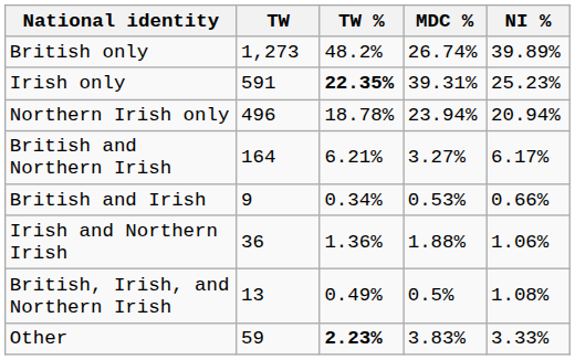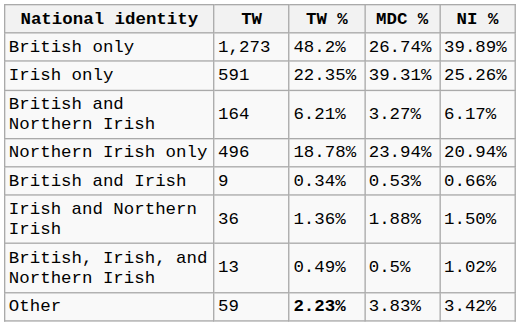 <table class="wikitable" style="border:1px solid darkgray;">
 <tr>
 <th width="150">National identity</th>
 <th width="50">TW</th>
 <th width="50">TW %</th>
 <th width="50">MDC %</th>
 <th width="50">NI %</th>
 </tr>
 <tr>
 <td>British only</td>
 <td>1,273</td>
 <td>48.2%</td>
 <td>26.74%</td>
 <td>39.89%</td>
 </tr>
 <tr>
 <td>Irish only</td>
 <td>591</td>
-<td><strong>22.35%</strong></td>
+<td>22.35%</td>
 <td>39.31%</td>
-<td>25.23%</td>
+<td>25.26%</td>
+</tr>
+<tr>
+<td>British and Northern Irish</td>
+<td>164</td>
+<td>6.21%</td>
+<td>3.27%</td>
+<td>6.17%</td>
 </tr>
 <tr>
 <td>Northern Irish only</td>
 <td>496</td>
 <td>18.78%</td>
 <td>23.94%</td>
 <td>20.94%</td>
-</tr>
-<tr>
-<td>British and Northern Irish</td>
-<td>164</td>
-<td>6.21%</td>
-<td>3.27%</td>
-<td>6.17%</td>
 </tr>
 <tr>
 <td>British and Irish</td>
 <td>9</td>
 <td>0.34%</td>
 <td>0.53%</td>
 <td>0.66%</td>
 </tr>
 <tr>
 <td>Irish and Northern Irish</td>
 <td>36</td>
 <td>1.36%</td>
 <td>1.88%</td>
-<td>1.06%</td>
+<td>1.50%</td>
 </tr>
 <tr>
 <td>British, Irish, and Northern Irish</td>
 <td>13</td>
 <td>0.49%</td>
 <td>0.5%</td>
-<td>1.08%</td>
+<td>1.02%</td>
 </tr>
 <tr>
 <td>Other</td>
 <td>59</td>
 <td><strong>2.23%</strong></td>
 <td>3.83%</td>
-<td>3.33%</td>
+<td>3.42%</td>
 </tr>
 </table>
